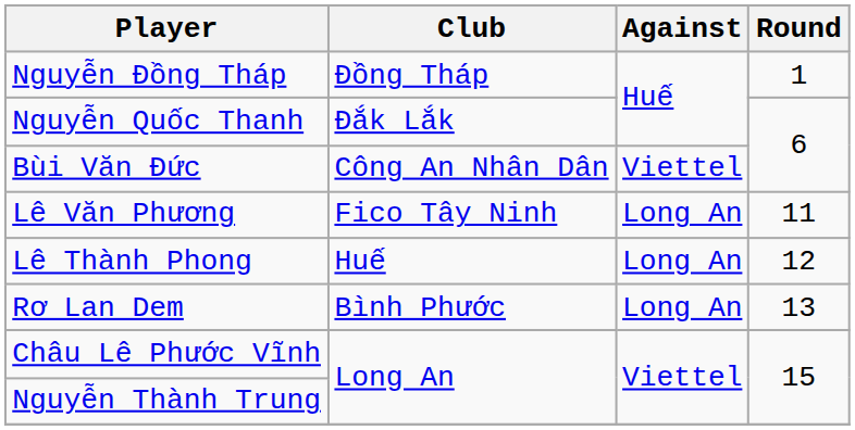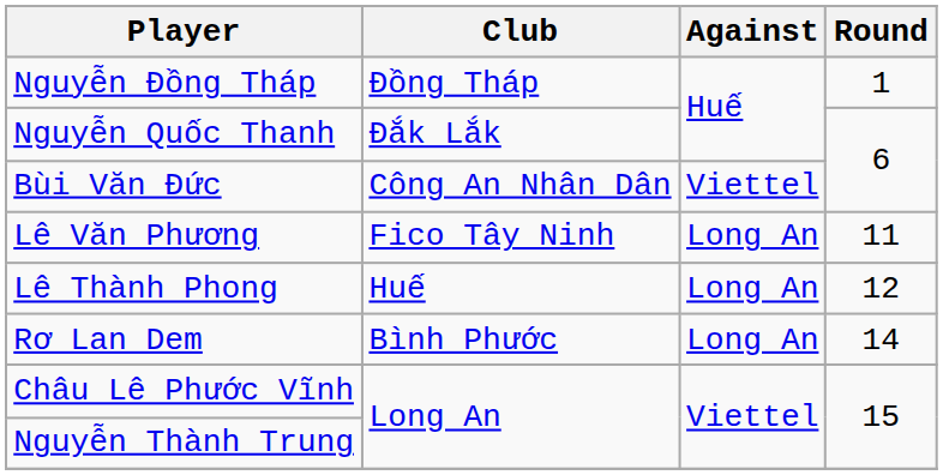 <table class="wikitable" style="text-align:center;">
 <tr>
 <th>Player</th>
 <th>Club</th>
 <th>Against</th>
 <th>Round</th>
 </tr>
 <tr>
 <td align="left"> <a href='#'>Nguyễn Đồng Tháp</a></td>
 <td style="text-align:left;"><a href='#'>Đồng Tháp</a></td>
 <td rowspan=2 style="text-align:left;"><a href='#'>Huế</a></td>
 <td>1</td>
 </tr>
 <tr>
 <td align="left"> <a href='#'>Nguyễn Quốc Thanh</a></td>
 <td style="text-align:left;"><a href='#'>Đắk Lắk</a></td>
 <td rowspan=2>6</td>
 </tr>
 <tr>
 <td align="left"> <a href='#'>Bùi Văn Đức</a></td>
 <td style="text-align:left;"><a href='#'>Công An Nhân Dân</a></td>
 <td style="text-align:left;"><a href='#'>Viettel</a></td>
 </tr>
 <tr>
 <td align="left"> <a href='#'>Lê Văn Phương</a></td>
 <td style="text-align:left;"><a href='#'>Fico Tây Ninh</a></td>
 <td style="text-align:left;"><a href='#'>Long An</a></td>
 <td>11</td>
 </tr>
 <tr>
 <td align="left"> <a href='#'>Lê Thành Phong</a></td>
 <td style="text-align:left;"><a href='#'>Huế</a></td>
 <td style="text-align:left;"><a href='#'>Long An</a></td>
 <td>12</td>
 </tr>
 <tr>
 <td align="left"> <a href='#'>Rơ Lan Dem</a></td>
 <td style="text-align:left;"><a href='#'>Bình Phước</a></td>
 <td style="text-align:left;"><a href='#'>Long An</a></td>
-<td>13</td>
+<td>14</td>
 </tr>
 <tr>
 <td align="left"> <a href='#'>Châu Lê Phước Vĩnh</a></td>
 <td rowspan=2 style="text-align:left;"><a href='#'>Long An</a></td>
 <td rowspan=2 style="text-align:left;"><a href='#'>Viettel</a></td>
 <td rowspan=2>15</td>
 </tr>
 <tr>
 <td align="left"> <a href='#'>Nguyễn Thành Trung</a></td>
 </tr>
 <tr>
 </tr>
 </table>
